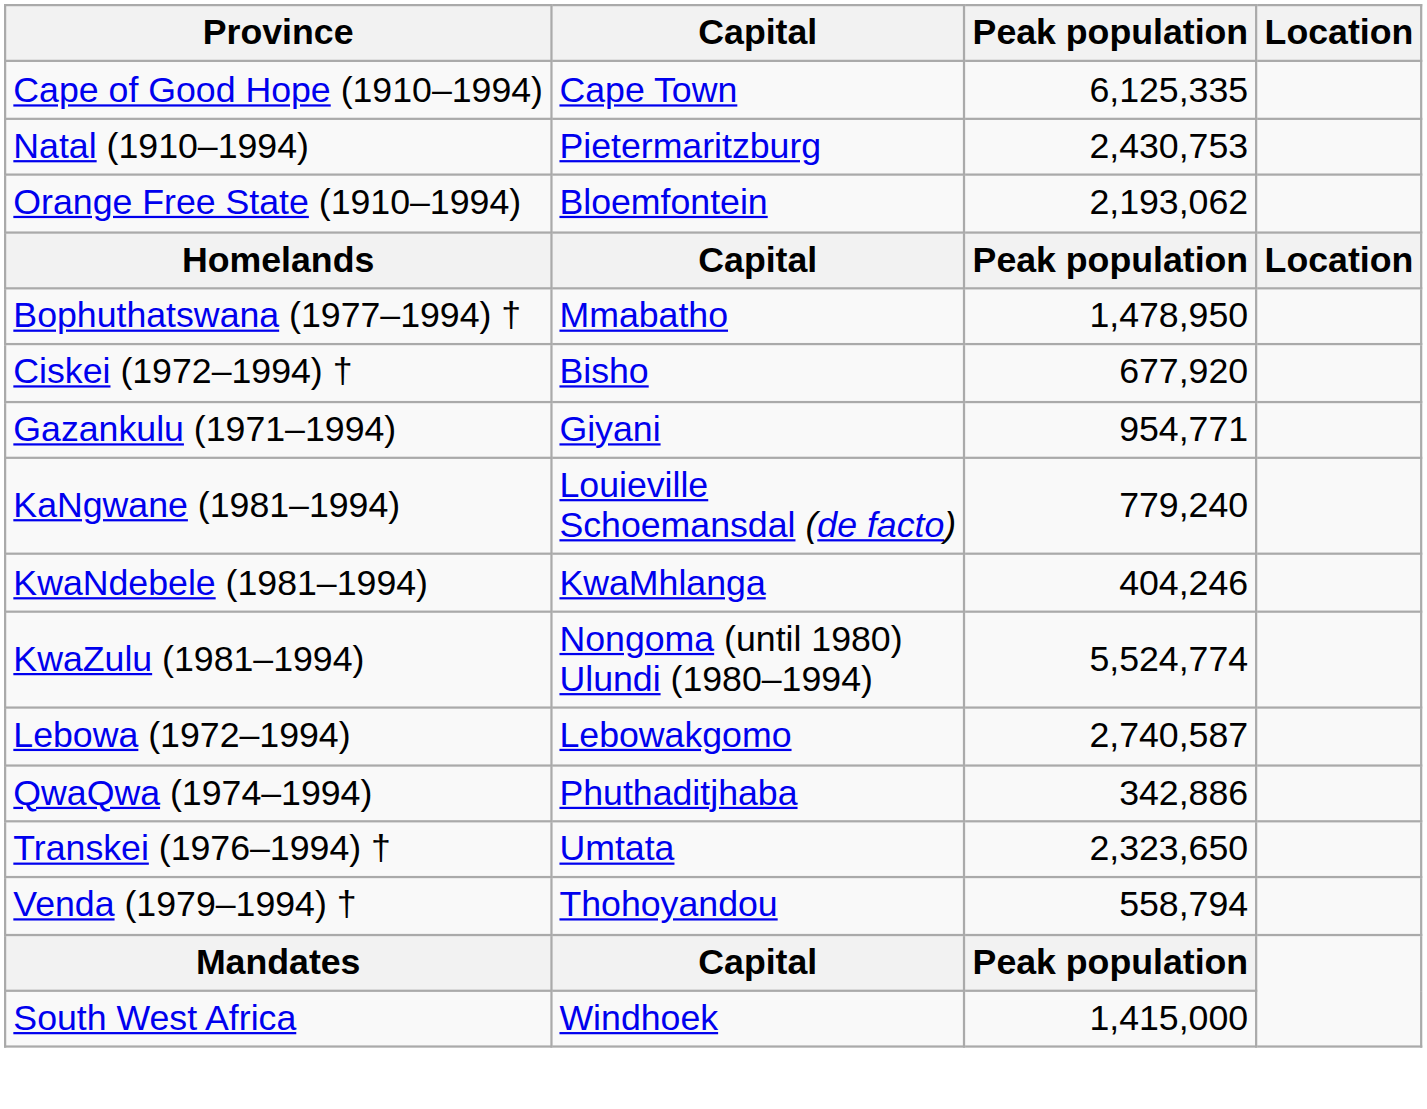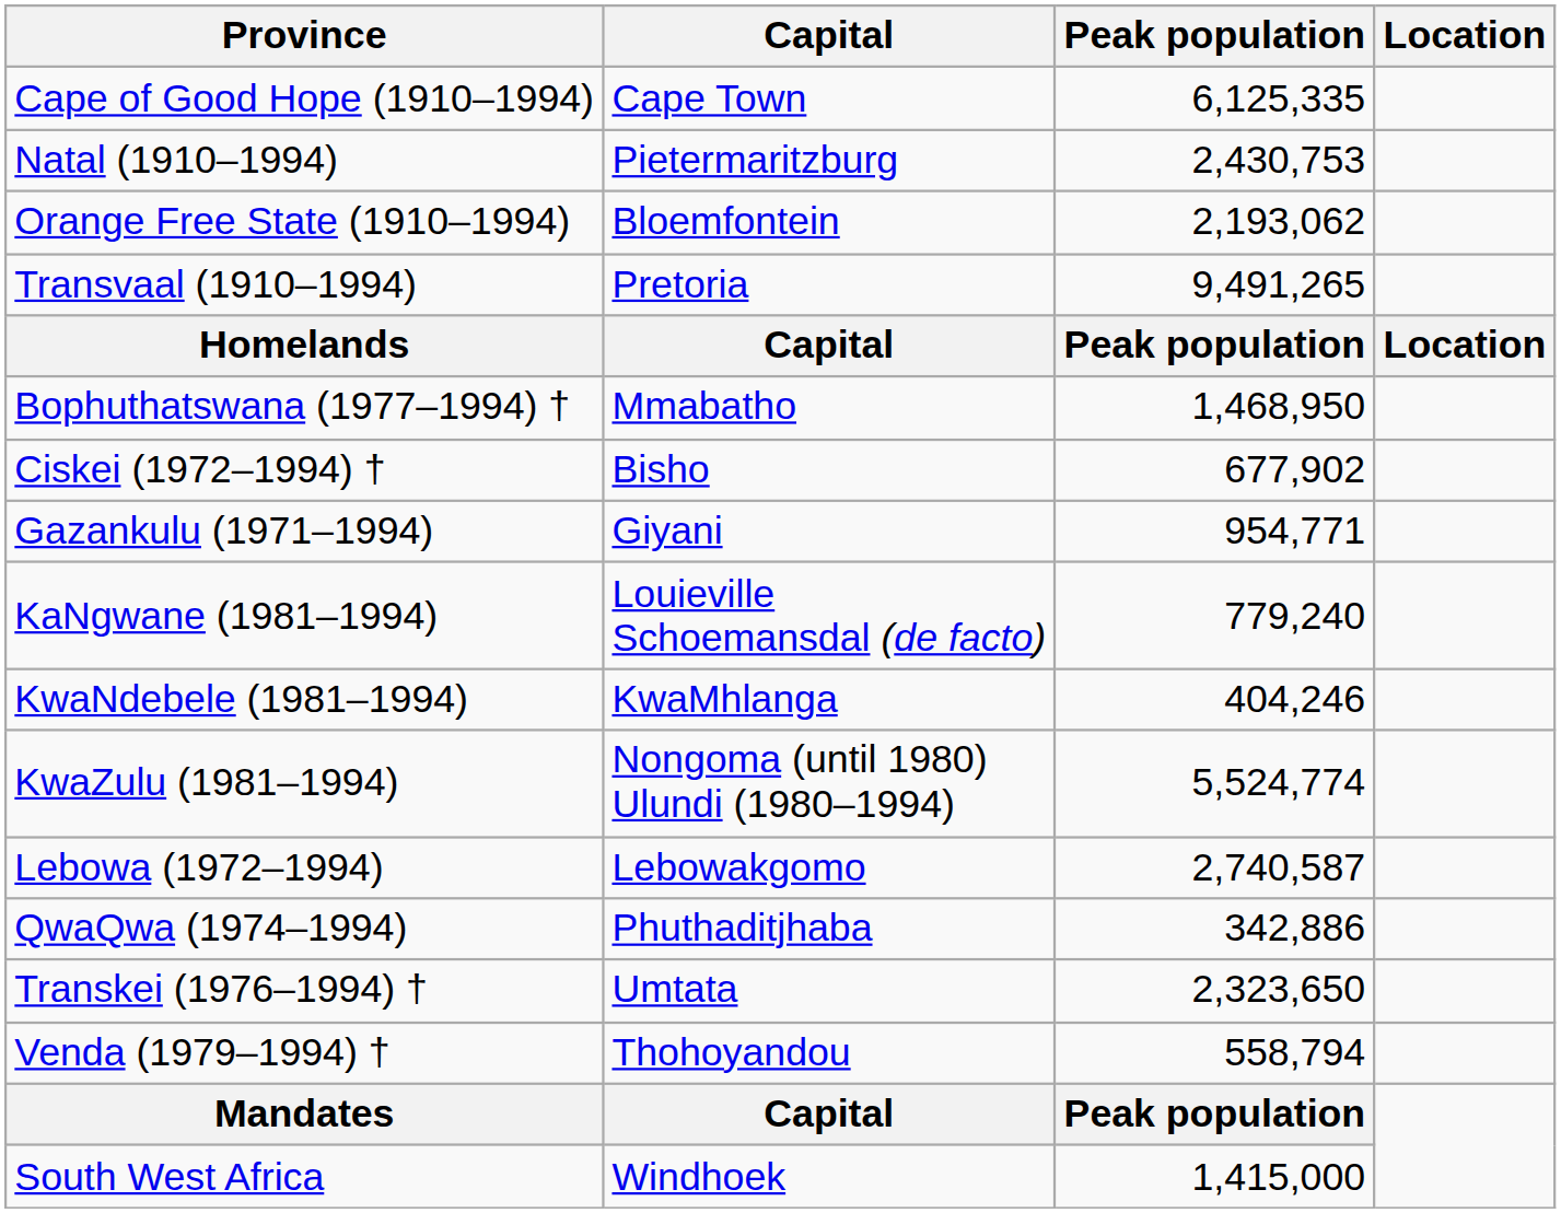 <table class="wikitable sortable" style="text-align: right;">
 <tr>
 <th>Province</th>
 <th>Capital</th>
 <th data-sort-type="number">Peak population</th>
 <th>Location</th>
 </tr>
 <tr>
 <td align="left"><a href='#'>Cape of Good Hope</a> (1910–1994)</td>
 <td align="left"><a href='#'>Cape Town</a></td>
 <td>6,125,335</td>
 <td></td>
 </tr>
 <tr>
 <td align="left"><a href='#'>Natal</a> (1910–1994)</td>
 <td align="left"><a href='#'>Pietermaritzburg</a></td>
 <td>2,430,753</td>
 <td></td>
 </tr>
 <tr>
 <td align="left"><a href='#'>Orange Free State</a> (1910–1994)</td>
 <td align="left"><a href='#'>Bloemfontein</a></td>
 <td>2,193,062</td>
 <td></td>
 </tr>
 <tr>
+<td align="left"><a href='#'>Transvaal</a> (1910–1994)</td>
+<td align="left"><a href='#'>Pretoria</a></td>
+<td>9,491,265</td>
+<td></td>
+</tr>
+<tr>
 <th>Homelands</th>
 <th>Capital</th>
 <th>Peak population</th>
 <th>Location</th>
 </tr>
 <tr>
 <td align="left"><a href='#'>Bophuthatswana</a> (1977–1994) †</td>
 <td align="left"><a href='#'>Mmabatho</a></td>
-<td>1,478,950</td>
+<td>1,468,950</td>
 <td></td>
 </tr>
 <tr>
 <td align="left"><a href='#'>Ciskei</a> (1972–1994) †</td>
 <td align="left"><a href='#'>Bisho</a></td>
-<td>677,920</td>
+<td>677,902</td>
 <td></td>
 </tr>
 <tr>
 <td align="left"><a href='#'>Gazankulu</a> (1971–1994)</td>
 <td align="left"><a href='#'>Giyani</a></td>
 <td>954,771</td>
 <td></td>
 </tr>
 <tr>
 <td align="left"><a href='#'>KaNgwane</a> (1981–1994)</td>
 <td align="left"><a href='#'>Louieville</a><br><a href='#'>Schoemansdal</a> <em>(<a href='#'>de facto</a>)</em></td>
 <td>779,240</td>
 <td></td>
 </tr>
 <tr>
 <td align="left"><a href='#'>KwaNdebele</a> (1981–1994)</td>
 <td align="left"><a href='#'>KwaMhlanga</a></td>
 <td>404,246</td>
 <td></td>
 </tr>
 <tr>
 <td align="left"><a href='#'>KwaZulu</a> (1981–1994)</td>
 <td align="left"><a href='#'>Nongoma</a> (until 1980)<br><a href='#'>Ulundi</a> (1980–1994)</td>
 <td>5,524,774</td>
 <td></td>
 </tr>
 <tr>
 <td align="left"><a href='#'>Lebowa</a> (1972–1994)</td>
 <td align="left"><a href='#'>Lebowakgomo</a></td>
 <td>2,740,587</td>
 <td></td>
 </tr>
 <tr>
 <td align="left"><a href='#'>QwaQwa</a> (1974–1994)</td>
 <td align="left"><a href='#'>Phuthaditjhaba</a></td>
 <td>342,886</td>
 <td></td>
 </tr>
 <tr>
 <td align="left"><a href='#'>Transkei</a> (1976–1994) †</td>
 <td align="left"><a href='#'>Umtata</a></td>
 <td>2,323,650</td>
 <td></td>
 </tr>
 <tr>
 <td align="left"><a href='#'>Venda</a> (1979–1994) †</td>
 <td align="left"><a href='#'>Thohoyandou</a></td>
 <td>558,794</td>
 <td></td>
 </tr>
 <tr>
 <th>Mandates</th>
 <th>Capital</th>
 <th>Peak population</th>
 </tr>
 <tr>
 <td align="left"><a href='#'>South West Africa</a></td>
 <td align="left"><a href='#'>Windhoek</a></td>
 <td>1,415,000</td>
 </tr>
 </table>
